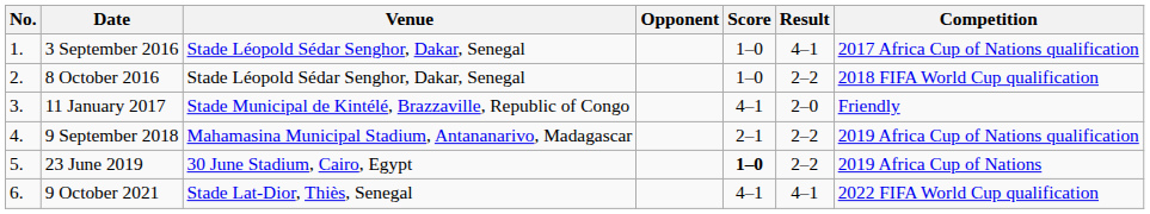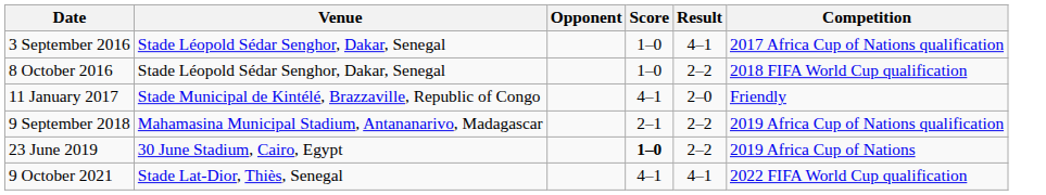 <table class="wikitable sortable">
 <tr>
-<th>No.</th>
 <th>Date</th>
 <th>Venue</th>
 <th>Opponent</th>
 <th>Score</th>
 <th>Result</th>
 <th>Competition</th>
 </tr>
 <tr>
-<td>1.</td>
 <td>3 September 2016</td>
 <td><a href='#'>Stade Léopold Sédar Senghor</a>, <a href='#'>Dakar</a>, Senegal</td>
 <td></td>
 <td align="center">1–0</td>
 <td align="center">4–1</td>
 <td><a href='#'>2017 Africa Cup of Nations qualification</a></td>
 </tr>
 <tr>
-<td>2.</td>
 <td>8 October 2016</td>
 <td>Stade Léopold Sédar Senghor, Dakar, Senegal</td>
 <td></td>
 <td align="center">1–0</td>
 <td align="center">2–2</td>
 <td><a href='#'>2018 FIFA World Cup qualification</a></td>
 </tr>
 <tr>
-<td>3.</td>
 <td>11 January 2017</td>
 <td><a href='#'>Stade Municipal de Kintélé</a>, <a href='#'>Brazzaville</a>, Republic of Congo</td>
 <td></td>
 <td align="center">4–1</td>
 <td align="center">2–0</td>
 <td><a href='#'>Friendly</a></td>
 </tr>
 <tr>
-<td>4.</td>
 <td>9 September 2018</td>
 <td><a href='#'>Mahamasina Municipal Stadium</a>, <a href='#'>Antananarivo</a>, Madagascar</td>
 <td></td>
 <td align="center">2–1</td>
 <td align="center">2–2</td>
 <td><a href='#'>2019 Africa Cup of Nations qualification</a></td>
 </tr>
 <tr>
-<td>5.</td>
 <td>23 June 2019</td>
 <td><a href='#'>30 June Stadium</a>, <a href='#'>Cairo</a>, Egypt</td>
 <td></td>
 <td align="center"><strong>1–0</strong></td>
 <td align="center">2–2</td>
 <td><a href='#'>2019 Africa Cup of Nations</a></td>
 </tr>
 <tr>
-<td>6.</td>
 <td>9 October 2021</td>
 <td><a href='#'>Stade Lat-Dior</a>, <a href='#'>Thiès</a>, Senegal</td>
 <td></td>
 <td align="center">4–1</td>
 <td align="center">4–1</td>
 <td><a href='#'>2022 FIFA World Cup qualification</a></td>
 </tr>
 </table>
